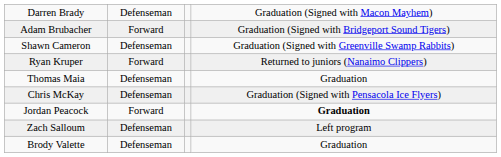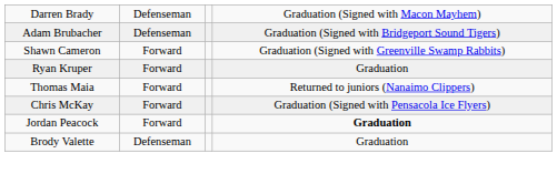 <table class="wikitable" width="60%">
 <tr align="center" bgcolor="">
 <td>Darren Brady</td>
 <td>Defenseman</td>
 <td></td>
 <td>Graduation (Signed with <a href='#'>Macon Mayhem</a>)</td>
 </tr>
 <tr align="center" bgcolor="f0f0f0">
 <td>Adam Brubacher</td>
-<td>Forward</td>
+<td>Defenseman</td>
 <td></td>
 <td>Graduation (Signed with <a href='#'>Bridgeport Sound Tigers</a>)</td>
 </tr>
 <tr align="center" bgcolor="">
 <td>Shawn Cameron</td>
-<td>Defenseman</td>
+<td>Forward</td>
 <td></td>
 <td>Graduation (Signed with <a href='#'>Greenville Swamp Rabbits</a>)</td>
 </tr>
 <tr align="center" bgcolor="f0f0f0">
 <td>Ryan Kruper</td>
 <td>Forward</td>
 <td></td>
-<td>Returned to juniors (<a href='#'>Nanaimo Clippers</a>)</td>
+<td>Graduation</td>
 </tr>
 <tr align="center" bgcolor="">
 <td>Thomas Maia</td>
-<td>Defenseman</td>
+<td>Forward</td>
 <td></td>
-<td>Graduation</td>
+<td>Returned to juniors (<a href='#'>Nanaimo Clippers</a>)</td>
 </tr>
 <tr align="center" bgcolor="f0f0f0">
 <td>Chris McKay</td>
-<td>Defenseman</td>
+<td>Forward</td>
 <td></td>
 <td>Graduation (Signed with <a href='#'>Pensacola Ice Flyers</a>)</td>
 </tr>
 <tr align="center" bgcolor="">
 <td>Jordan Peacock</td>
 <td>Forward</td>
 <td></td>
 <td><strong>Graduation</strong></td>
 </tr>
-<tr align="center" bgcolor="f0f0f0">
-<td>Zach Salloum</td>
-<td>Defenseman</td>
-<td></td>
-<td>Left program</td>
-</tr>
 <tr align="center" bgcolor="">
 <td>Brody Valette</td>
 <td>Defenseman</td>
 <td></td>
 <td>Graduation</td>
 </tr>
 </table>
